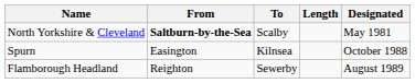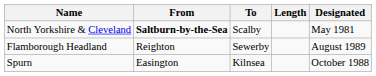 <table class="wikitable">
 <tr>
 <th>Name</th>
 <th>From</th>
 <th>To</th>
 <th>Length</th>
 <th>Designated</th>
 </tr>
 <tr>
 <td>North Yorkshire & <a href='#'>Cleveland</a></td>
 <td><strong>Saltburn-by-the-Sea</strong></td>
 <td>Scalby</td>
 <td></td>
 <td>May 1981</td>
 </tr>
 <tr>
+<td>Flamborough Headland</td>
+<td>Reighton</td>
+<td>Sewerby</td>
+<td></td>
+<td>August 1989</td>
+</tr>
+<tr>
 <td>Spurn</td>
 <td>Easington</td>
 <td>Kilnsea</td>
 <td></td>
 <td>October 1988</td>
 </tr>
-<tr>
-<td>Flamborough Headland</td>
-<td>Reighton</td>
-<td>Sewerby</td>
-<td></td>
-<td>August 1989</td>
-</tr>
 </table>
